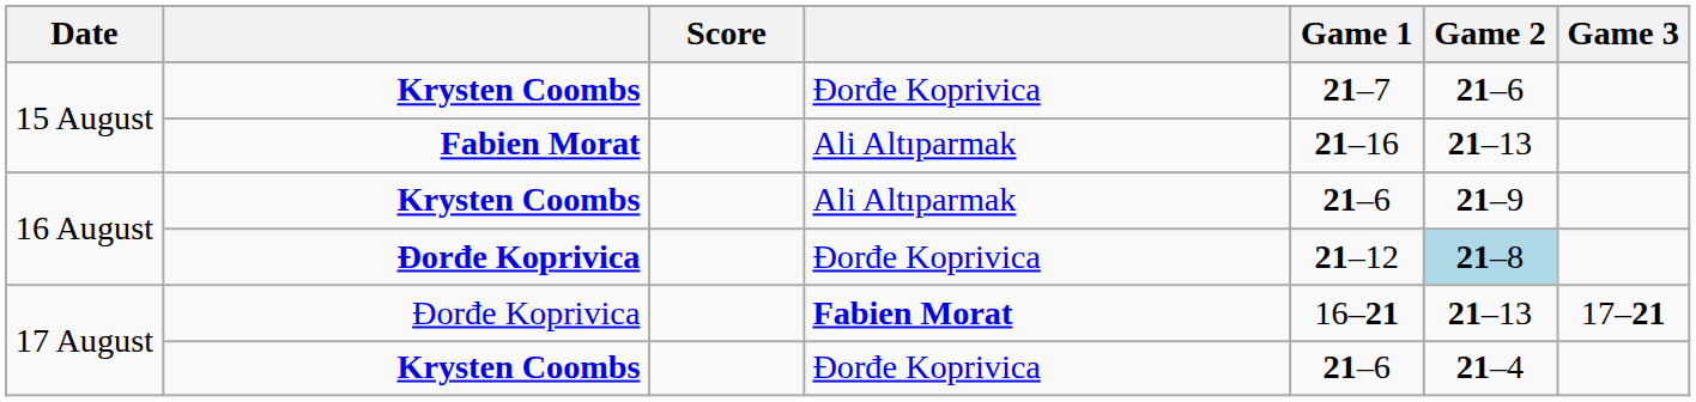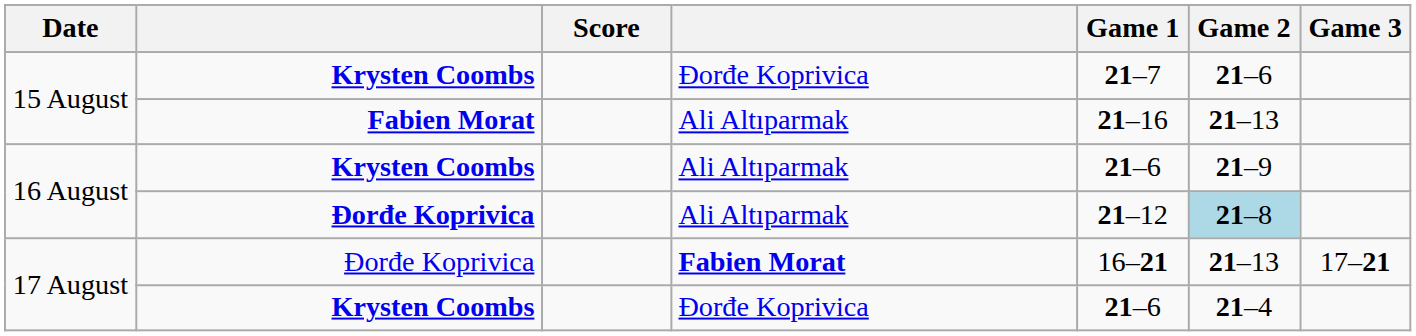 <table class="wikitable" style="text-align: center; font-size:90% ">
 <tr>
 <th width="60">Date</th>
 <th align="right" width="200"></th>
 <th width="60">Score</th>
 <th align="left" width="200"></th>
 <th width="50">Game 1</th>
 <th width="50">Game 2</th>
 <th width="50">Game 3</th>
 </tr>
 <tr>
 <td rowspan="2">15 August</td>
 <td align="right"><strong><a href='#'>Krysten Coombs</a> </strong></td>
 <td align="center"></td>
 <td align="left"> <a href='#'>Đorđe Koprivica</a></td>
 <td><strong>21</strong>–7</td>
 <td><strong>21</strong>–6</td>
 <td></td>
 </tr>
 <tr>
 <td align="right"><strong><a href='#'>Fabien Morat</a> </strong></td>
 <td align="center"></td>
 <td align="left"> <a href='#'>Ali Altıparmak</a></td>
 <td><strong>21</strong>–16</td>
 <td><strong>21</strong>–13</td>
 <td></td>
 </tr>
 <tr>
 <td rowspan="2">16 August</td>
 <td align="right"><strong><a href='#'>Krysten Coombs</a> </strong></td>
 <td align="center"></td>
 <td align="left"> <a href='#'>Ali Altıparmak</a></td>
 <td><strong>21</strong>–6</td>
 <td><strong>21</strong>–9</td>
 <td></td>
 </tr>
 <tr>
 <td align="right"><strong><a href='#'>Đorđe Koprivica</a> </strong></td>
 <td align="center"></td>
-<td align="left"> <a href='#'>Đorđe Koprivica</a></td>
+<td align="left"> <a href='#'>Ali Altıparmak</a></td>
 <td><strong>21</strong>–12</td>
 <td style="background: lightblue;"><strong>21</strong>–8</td>
 <td></td>
 </tr>
 <tr>
 <td rowspan="2">17 August</td>
 <td align="right"><a href='#'>Đorđe Koprivica</a> </td>
 <td align="center"></td>
 <td align="left"><strong> <a href='#'>Fabien Morat</a></strong></td>
 <td>16–<strong>21</strong></td>
 <td><strong>21</strong>–13</td>
 <td>17–<strong>21</strong></td>
 </tr>
 <tr>
 <td align="right"><strong><a href='#'>Krysten Coombs</a> </strong></td>
 <td align="center"></td>
 <td align="left"> <a href='#'>Đorđe Koprivica</a></td>
 <td><strong>21</strong>–6</td>
 <td><strong>21</strong>–4</td>
 <td></td>
 </tr>
 </table>
